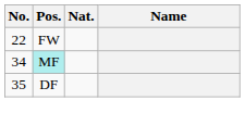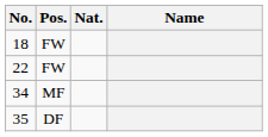 <table class="wikitable sortable plainrowheaders" style="text-align:center">
 <tr>
 <th scope="col">No.</th>
 <th scope="col">Pos.</th>
 <th scope="col">Nat.</th>
 <th width="150" scope="col">Name</th>
+</tr>
+<tr>
+<td>18</td>
+<td>FW</td>
+<td></td>
+<th scope="row"></th>
 </tr>
 <tr>
 <td>22</td>
 <td>FW</td>
 <td></td>
 <th scope="row"></th>
 </tr>
 <tr>
 <td>34</td>
-<td style="background: paleturquoise;">MF</td>
+<td>MF</td>
 <td></td>
 <th scope="row"></th>
 </tr>
 <tr>
 <td>35</td>
 <td>DF</td>
 <td></td>
 <th scope="row"></th>
 </tr>
 </table>
